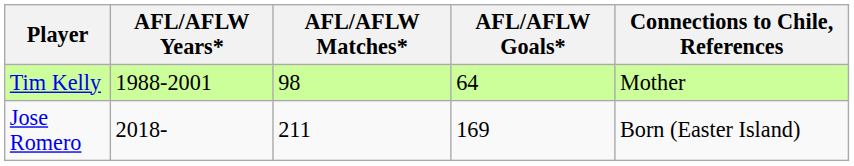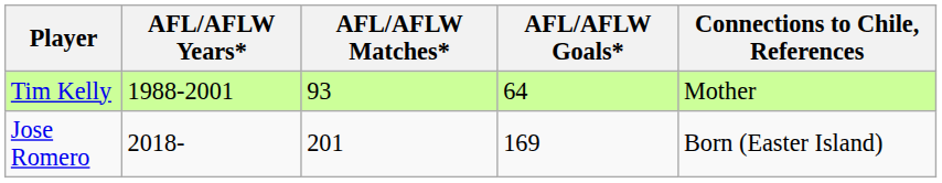 <table class="wikitable sortable">
 <tr>
 <th>Player</th>
 <th>AFL/AFLW Years*</th>
 <th>AFL/AFLW Matches*</th>
 <th>AFL/AFLW Goals*</th>
 <th>Connections to Chile, References</th>
 </tr>
 <tr bgcolor=#CCFF99>
 <td><a href='#'>Tim Kelly</a></td>
 <td>1988-2001</td>
-<td>98</td>
+<td>93</td>
 <td>64</td>
 <td>Mother</td>
 </tr>
 <tr>
 <td><a href='#'>Jose Romero</a></td>
 <td>2018-</td>
-<td>211</td>
+<td>201</td>
 <td>169</td>
 <td>Born (Easter Island)</td>
 </tr>
 </table>
